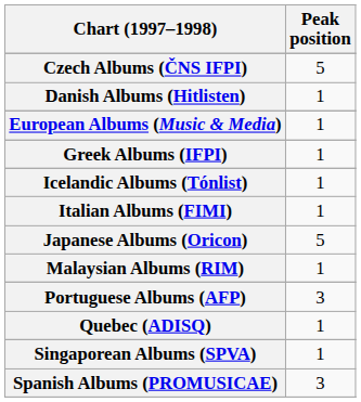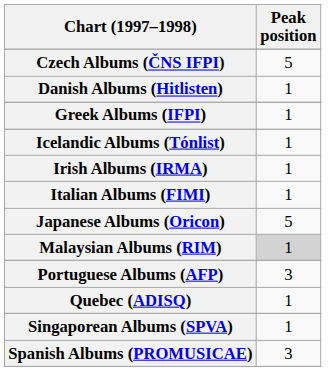 <table class="wikitable sortable plainrowheaders" style="text-align:center">
 <tr>
 <th scope="col">Chart (1997–1998)</th>
 <th scope="col">Peak<br>position</th>
 </tr>
 <tr>
 </tr>
 <tr>
 </tr>
 <tr>
 </tr>
 <tr>
 </tr>
 <tr>
 </tr>
 <tr>
 </tr>
 <tr>
 <th scope="row">Czech Albums (<a href='#'>ČNS IFPI</a>)</th>
 <td>5</td>
 </tr>
 <tr>
 <th scope="row">Danish Albums (<a href='#'>Hitlisten</a>)</th>
 <td>1</td>
 </tr>
 <tr>
 </tr>
 <tr>
-<th scope="row"><a href='#'>European Albums</a> (<em><a href='#'>Music & Media</a></em>)</th>
-<td>1</td>
-</tr>
-<tr>
 </tr>
 <tr>
 </tr>
 <tr>
 </tr>
 <tr>
 <th scope="row">Greek Albums (<a href='#'>IFPI</a>)</th>
 <td>1</td>
 </tr>
 <tr>
 </tr>
 <tr>
 <th scope="row">Icelandic Albums (<a href='#'>Tónlist</a>)</th>
 <td>1</td>
 </tr>
 <tr>
+<th scope="row">Irish Albums (<a href='#'>IRMA</a>)</th>
+<td>1</td>
+</tr>
+<tr>
 <th scope="row">Italian Albums (<a href='#'>FIMI</a>)</th>
 <td>1</td>
 </tr>
 <tr>
 <th scope="row">Japanese Albums (<a href='#'>Oricon</a>)</th>
 <td>5</td>
 </tr>
 <tr>
 <th scope="row">Malaysian Albums (<a href='#'>RIM</a>)</th>
-<td>1</td>
+<td style="background: lightgrey;">1</td>
 </tr>
 <tr>
 </tr>
 <tr>
 </tr>
 <tr>
 <th scope="row">Portuguese Albums (<a href='#'>AFP</a>)</th>
 <td>3</td>
 </tr>
 <tr>
 <th scope="row">Quebec (<a href='#'>ADISQ</a>)</th>
 <td>1</td>
 </tr>
 <tr>
 </tr>
 <tr>
 <th scope="row">Singaporean Albums (<a href='#'>SPVA</a>)</th>
 <td>1</td>
 </tr>
 <tr>
 <th scope="row">Spanish Albums (<a href='#'>PROMUSICAE</a>)</th>
 <td>3</td>
 </tr>
 <tr>
 </tr>
 <tr>
 </tr>
 <tr>
 </tr>
 <tr>
 </tr>
 </table>
